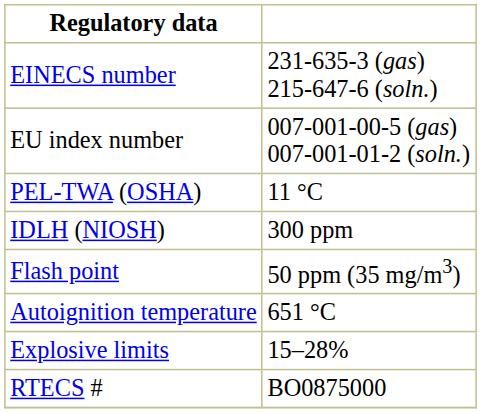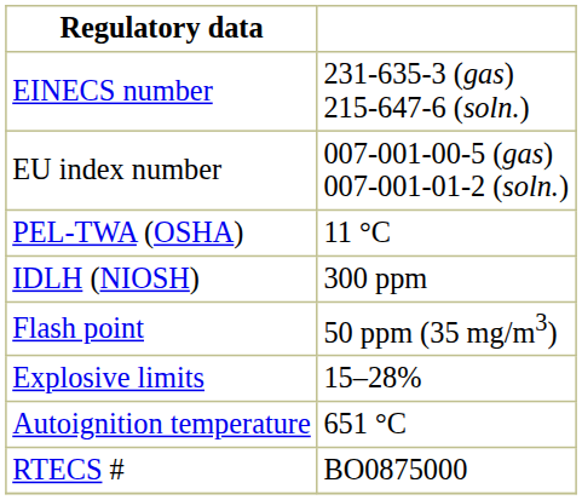 <table border="1" cellspacing="0" cellpadding="3" style="margin: 0 0 0 0.5em; background: #FFFFFF; border-collapse: collapse; border-color: #C0C090;">
 <tr>
 <th>Regulatory data</th>
 </tr>
 <tr>
 <td><a href='#'>EINECS number</a></td>
 <td>231-635-3 (<em>gas</em>)<br>215-647-6 (<em>soln.</em>)</td>
 </tr>
 <tr>
 <td>EU index number</td>
 <td>007-001-00-5 (<em>gas</em>)<br>007-001-01-2 (<em>soln.</em>)</td>
 </tr>
 <tr>
 <td><a href='#'>PEL-TWA</a> (<a href='#'>OSHA</a>)</td>
 <td>11 °C</td>
 </tr>
 <tr>
 <td><a href='#'>IDLH</a> (<a href='#'>NIOSH</a>)</td>
 <td>300 ppm</td>
 </tr>
 <tr>
 <td><a href='#'>Flash point</a></td>
 <td>50 ppm (35 mg/m<sup>3</sup>)</td>
 </tr>
 <tr>
+<td><a href='#'>Explosive limits</a></td>
+<td>15–28%</td>
+</tr>
+<tr>
 <td><a href='#'>Autoignition temperature</a></td>
 <td>651 °C</td>
-</tr>
-<tr>
-<td><a href='#'>Explosive limits</a></td>
-<td>15–28%</td>
 </tr>
 <tr>
 <td><a href='#'>RTECS</a> #</td>
 <td>BO0875000</td>
 </tr>
 <tr>
 </tr>
 </table>
